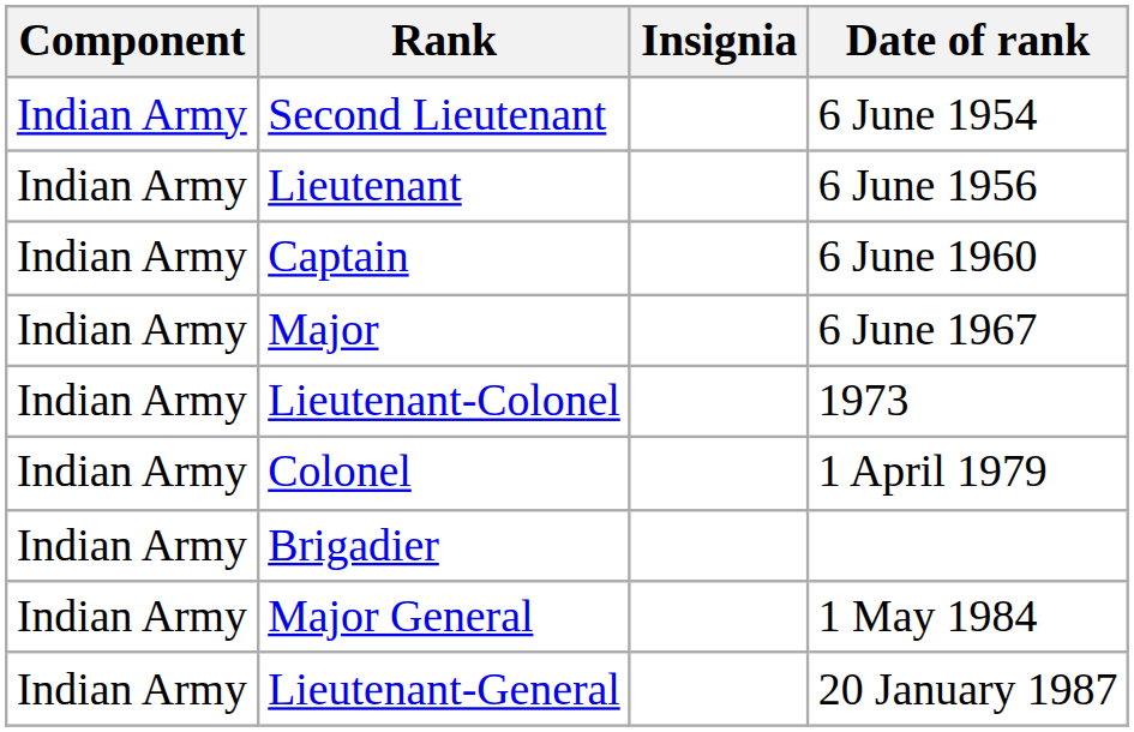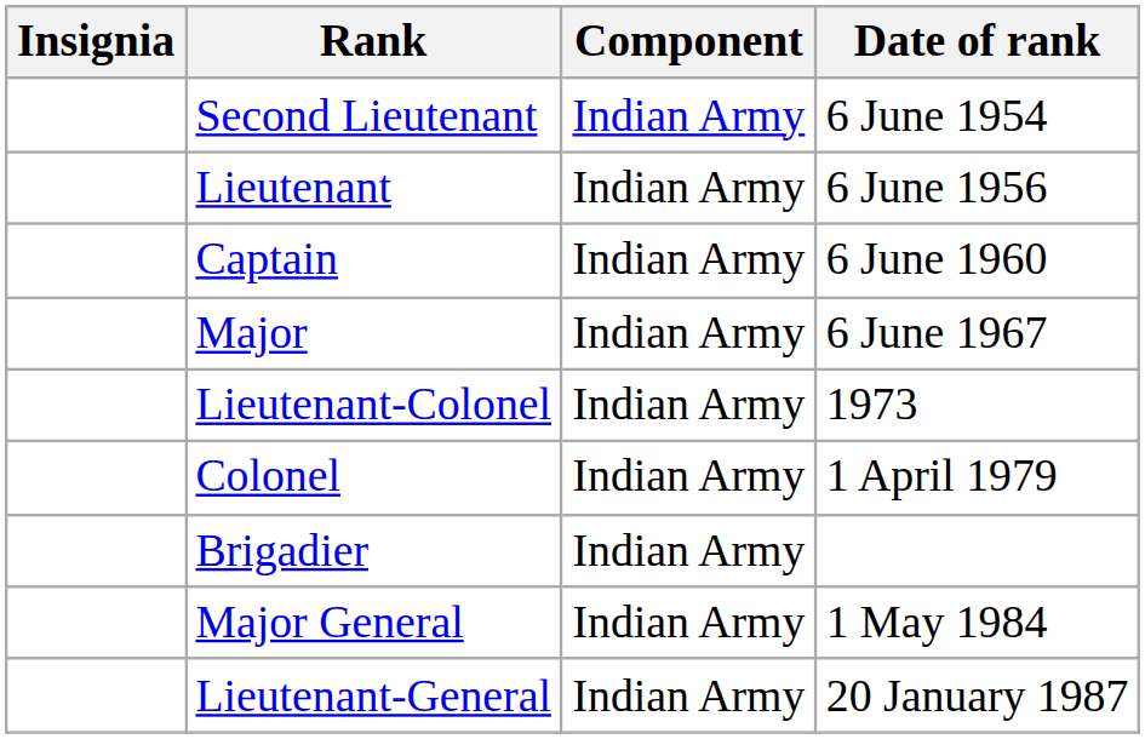 <table class="wikitable" style="background:white">
 <tr>
+<th>Insignia</th>
+<th>Rank</th>
 <th>Component</th>
-<th>Rank</th>
-<th>Insignia</th>
 <th>Date of rank</th>
 </tr>
 <tr>
+<td style="text-align:center;"></td>
+<td><a href='#'>Second Lieutenant</a></td>
 <td><a href='#'>Indian Army</a></td>
-<td><a href='#'>Second Lieutenant</a></td>
-<td style="text-align:center;"></td>
 <td>6 June 1954</td>
 </tr>
 <tr>
+<td style="text-align:center;"></td>
+<td><a href='#'>Lieutenant</a></td>
 <td>Indian Army</td>
-<td><a href='#'>Lieutenant</a></td>
-<td style="text-align:center;"></td>
 <td>6 June 1956</td>
 </tr>
 <tr>
+<td style="text-align:center;"></td>
+<td><a href='#'>Captain</a></td>
 <td>Indian Army</td>
-<td><a href='#'>Captain</a></td>
-<td style="text-align:center;"></td>
 <td>6 June 1960</td>
 </tr>
 <tr>
+<td style="text-align:center;"></td>
+<td><a href='#'>Major</a></td>
 <td>Indian Army</td>
-<td><a href='#'>Major</a></td>
-<td style="text-align:center;"></td>
 <td>6 June 1967</td>
 </tr>
 <tr>
+<td style="text-align:center;"></td>
+<td><a href='#'>Lieutenant-Colonel</a></td>
 <td>Indian Army</td>
-<td><a href='#'>Lieutenant-Colonel</a></td>
-<td style="text-align:center;"></td>
 <td>1973</td>
 </tr>
 <tr>
+<td style="text-align:center;"></td>
+<td><a href='#'>Colonel</a></td>
 <td>Indian Army</td>
-<td><a href='#'>Colonel</a></td>
-<td style="text-align:center;"></td>
 <td>1 April 1979</td>
 </tr>
 <tr>
+<td style="text-align:center;"></td>
+<td><a href='#'>Brigadier</a></td>
 <td>Indian Army</td>
-<td><a href='#'>Brigadier</a></td>
-<td style="text-align:center;"></td>
 <td></td>
 </tr>
 <tr>
+<td style="text-align:center;"></td>
+<td><a href='#'>Major General</a></td>
 <td>Indian Army</td>
-<td><a href='#'>Major General</a></td>
-<td style="text-align:center;"></td>
 <td>1 May 1984</td>
 </tr>
 <tr>
+<td style="text-align:center;"></td>
+<td><a href='#'>Lieutenant-General</a></td>
 <td>Indian Army</td>
-<td><a href='#'>Lieutenant-General</a></td>
-<td style="text-align:center;"></td>
 <td>20 January 1987</td>
 </tr>
 </table>
